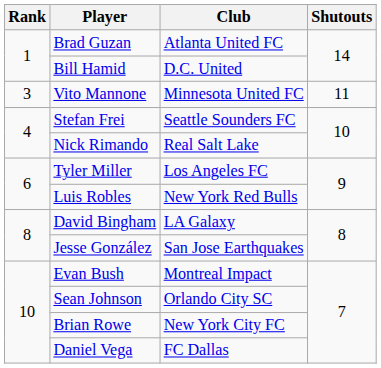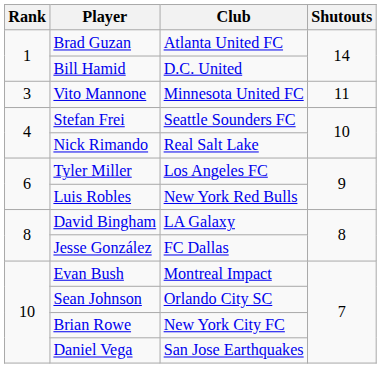 <table class="wikitable" style="text-align:center">
 <tr>
 <th>Rank</th>
 <th>Player</th>
 <th>Club</th>
 <th>Shutouts</th>
 </tr>
 <tr>
 <td rowspan="2">1</td>
 <td align="left"> <a href='#'>Brad Guzan</a></td>
 <td align="left"><a href='#'>Atlanta United FC</a></td>
 <td rowspan="2">14</td>
 </tr>
 <tr>
 <td align="left"> <a href='#'>Bill Hamid</a></td>
 <td align="left"><a href='#'>D.C. United</a></td>
 </tr>
 <tr>
 <td>3</td>
 <td align="left"> <a href='#'>Vito Mannone</a></td>
 <td align="left"><a href='#'>Minnesota United FC</a></td>
 <td>11</td>
 </tr>
 <tr>
 <td rowspan="2">4</td>
 <td align="left"> <a href='#'>Stefan Frei</a></td>
 <td align="left"><a href='#'>Seattle Sounders FC</a></td>
 <td rowspan="2">10</td>
 </tr>
 <tr>
 <td align="left"> <a href='#'>Nick Rimando</a></td>
 <td align="left"><a href='#'>Real Salt Lake</a></td>
 </tr>
 <tr>
 <td rowspan="2">6</td>
 <td align="left"> <a href='#'>Tyler Miller</a></td>
 <td align="left"><a href='#'>Los Angeles FC</a></td>
 <td rowspan="2">9</td>
 </tr>
 <tr>
 <td align="left"> <a href='#'>Luis Robles</a></td>
 <td align="left"><a href='#'>New York Red Bulls</a></td>
 </tr>
 <tr>
 <td rowspan="2">8</td>
 <td align="left"> <a href='#'>David Bingham</a></td>
 <td align="left"><a href='#'>LA Galaxy</a></td>
 <td rowspan="2">8</td>
 </tr>
 <tr>
 <td align="left"> <a href='#'>Jesse González</a></td>
-<td align="left"><a href='#'>San Jose Earthquakes</a></td>
+<td align="left"><a href='#'>FC Dallas</a></td>
 </tr>
 <tr>
 <td rowspan="4">10</td>
 <td align="left"> <a href='#'>Evan Bush</a></td>
 <td align="left"><a href='#'>Montreal Impact</a></td>
 <td rowspan="4">7</td>
 </tr>
 <tr>
 <td align="left"> <a href='#'>Sean Johnson</a></td>
 <td align="left"><a href='#'>Orlando City SC</a></td>
 </tr>
 <tr>
 <td align="left"> <a href='#'>Brian Rowe</a></td>
 <td align="left"><a href='#'>New York City FC</a></td>
 </tr>
 <tr>
 <td align="left"> <a href='#'>Daniel Vega</a></td>
-<td align="left"><a href='#'>FC Dallas</a></td>
+<td align="left"><a href='#'>San Jose Earthquakes</a></td>
 </tr>
 </table>
